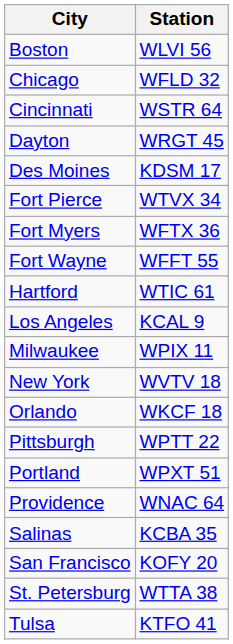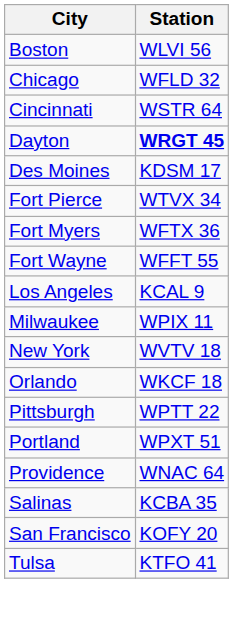 <table class="wikitable">
 <tr>
 <th>City</th>
 <th>Station</th>
 </tr>
 <tr>
 <td><a href='#'>Boston</a></td>
 <td><a href='#'>WLVI 56</a></td>
 </tr>
 <tr>
 <td><a href='#'>Chicago</a></td>
 <td><a href='#'>WFLD 32</a></td>
 </tr>
 <tr>
 <td><a href='#'>Cincinnati</a></td>
 <td><a href='#'>WSTR 64</a></td>
 </tr>
 <tr>
 <td><a href='#'>Dayton</a></td>
-<td><a href='#'>WRGT 45</a></td>
+<td><strong><a href='#'>WRGT 45</a></strong></td>
 </tr>
 <tr>
 <td><a href='#'>Des Moines</a></td>
 <td><a href='#'>KDSM 17</a></td>
 </tr>
 <tr>
 <td><a href='#'>Fort Pierce</a></td>
 <td><a href='#'>WTVX 34</a></td>
 </tr>
 <tr>
 <td><a href='#'>Fort Myers</a></td>
 <td><a href='#'>WFTX 36</a></td>
 </tr>
 <tr>
 <td><a href='#'>Fort Wayne</a></td>
 <td><a href='#'>WFFT 55</a></td>
-</tr>
-<tr>
-<td><a href='#'>Hartford</a></td>
-<td><a href='#'>WTIC 61</a></td>
 </tr>
 <tr>
 <td><a href='#'>Los Angeles</a></td>
 <td><a href='#'>KCAL 9</a></td>
 </tr>
 <tr>
 <td><a href='#'>Milwaukee</a></td>
 <td><a href='#'>WPIX 11</a></td>
 </tr>
 <tr>
 <td><a href='#'>New York</a></td>
 <td><a href='#'>WVTV 18</a></td>
 </tr>
 <tr>
 <td><a href='#'>Orlando</a></td>
 <td><a href='#'>WKCF 18</a></td>
 </tr>
 <tr>
 <td><a href='#'>Pittsburgh</a></td>
 <td><a href='#'>WPTT 22</a></td>
 </tr>
 <tr>
 <td><a href='#'>Portland</a></td>
 <td><a href='#'>WPXT 51</a></td>
 </tr>
 <tr>
 <td><a href='#'>Providence</a></td>
 <td><a href='#'>WNAC 64</a></td>
 </tr>
 <tr>
 <td><a href='#'>Salinas</a></td>
 <td><a href='#'>KCBA 35</a></td>
 </tr>
 <tr>
 <td><a href='#'>San Francisco</a></td>
 <td><a href='#'>KOFY 20</a></td>
 </tr>
 <tr>
-<td><a href='#'>St. Petersburg</a></td>
-<td><a href='#'>WTTA 38</a></td>
-</tr>
-<tr>
 <td><a href='#'>Tulsa</a></td>
 <td><a href='#'>KTFO 41</a></td>
 </tr>
 </table>
